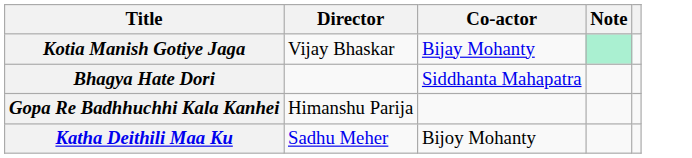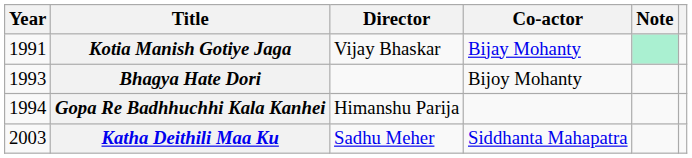 <table class="wikitable">
 <tr>
+<th>Year</th>
 <th>Title</th>
 <th>Director</th>
 <th>Co-actor</th>
 <th>Note</th>
 <th></th>
 </tr>
 <tr>
+<td>1991</td>
 <th><em>Kotia Manish Gotiye Jaga</em></th>
 <td>Vijay Bhaskar</td>
 <td><a href='#'>Bijay Mohanty</a></td>
 <td bgcolor="#aaf0d1"></td>
 <td></td>
 </tr>
 <tr>
+<td>1993</td>
 <th><em>Bhagya Hate Dori</em></th>
 <td></td>
-<td><a href='#'>Siddhanta Mahapatra</a></td>
+<td>Bijoy Mohanty</td>
 <td></td>
 <td></td>
 </tr>
 <tr>
+<td>1994</td>
 <th><em>Gopa Re Badhhuchhi Kala Kanhei</em></th>
 <td>Himanshu Parija</td>
 <td></td>
 <td></td>
 <td></td>
 </tr>
 <tr>
+<td>2003</td>
 <th><em><a href='#'>Katha Deithili Maa Ku</a></em></th>
 <td><a href='#'>Sadhu Meher</a></td>
-<td>Bijoy Mohanty</td>
+<td><a href='#'>Siddhanta Mahapatra</a></td>
 <td></td>
 <td></td>
 </tr>
 </table>
